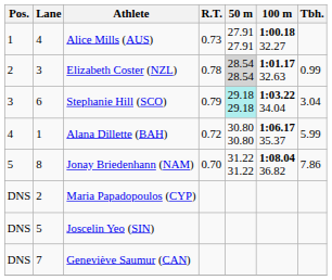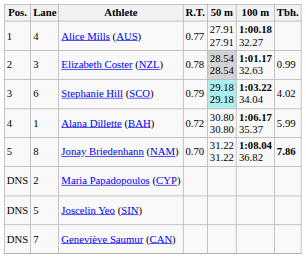 <table class="wikitable">
 <tr>
 <th>Pos.</th>
 <th>Lane</th>
 <th>Athlete</th>
 <th>R.T.</th>
 <th>50 m</th>
 <th>100 m</th>
 <th>Tbh.</th>
 </tr>
 <tr>
 <td>1</td>
 <td>4</td>
 <td> <a href='#'>Alice Mills</a> (<a href='#'>AUS</a>)</td>
-<td>0.73</td>
+<td>0.77</td>
 <td>27.91<br>27.91</td>
 <td><strong>1:00.18</strong><br>32.27</td>
 <td> </td>
 </tr>
 <tr>
 <td>2</td>
 <td>3</td>
 <td> <a href='#'>Elizabeth Coster</a> (<a href='#'>NZL</a>)</td>
 <td>0.78</td>
 <td style="background: lightgrey;">28.54<br>28.54</td>
 <td><strong>1:01.17</strong><br>32.63</td>
 <td>0.99</td>
 </tr>
 <tr>
 <td>3</td>
 <td>6</td>
 <td> <a href='#'>Stephanie Hill</a> (<a href='#'>SCO</a>)</td>
 <td>0.79</td>
 <td style="background: paleturquoise;">29.18<br>29.18</td>
 <td><strong>1:03.22</strong><br>34.04</td>
-<td>3.04</td>
+<td>4.02</td>
 </tr>
 <tr>
 <td>4</td>
 <td>1</td>
 <td> <a href='#'>Alana Dillette</a> (<a href='#'>BAH</a>)</td>
 <td>0.72</td>
 <td>30.80<br>30.80</td>
 <td><strong>1:06.17</strong><br>35.37</td>
 <td>5.99</td>
 </tr>
 <tr>
 <td>5</td>
 <td>8</td>
 <td> <a href='#'>Jonay Briedenhann</a> (<a href='#'>NAM</a>)</td>
 <td>0.70</td>
 <td>31.22<br>31.22</td>
 <td><strong>1:08.04</strong><br>36.82</td>
-<td>7.86</td>
+<td><strong>7.86</strong></td>
 </tr>
 <tr>
 <td>DNS</td>
 <td>2</td>
 <td> <a href='#'>Maria Papadopoulos</a> (<a href='#'>CYP</a>)</td>
 <td> </td>
 <td><br> </td>
 <td><br> </td>
 <td> </td>
 </tr>
 <tr>
 <td>DNS</td>
 <td>5</td>
 <td> <a href='#'>Joscelin Yeo</a> (<a href='#'>SIN</a>)</td>
 <td> </td>
 <td><br> </td>
 <td><br> </td>
 <td> </td>
 </tr>
 <tr>
 <td>DNS</td>
 <td>7</td>
 <td> <a href='#'>Geneviève Saumur</a> (<a href='#'>CAN</a>)</td>
 <td> </td>
 <td><br> </td>
 <td><br> </td>
 <td> </td>
 </tr>
 <tr>
 </tr>
 </table>
